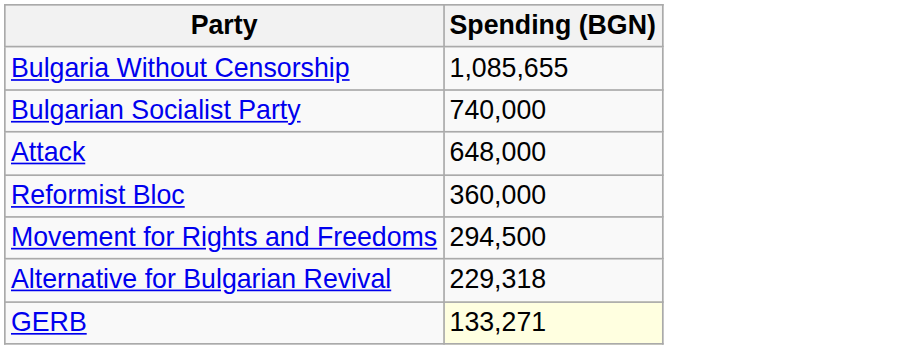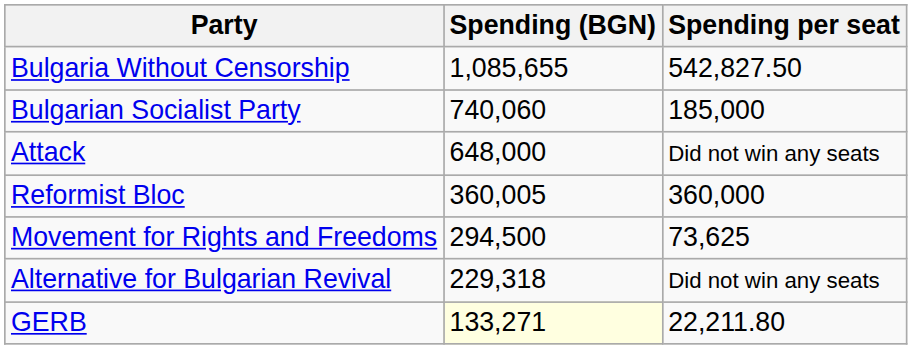 <table class="wikitable">
 <tr>
 <th>Party</th>
 <th>Spending (BGN)</th>
+<th>Spending per seat</th>
 </tr>
 <tr>
 <td><a href='#'>Bulgaria Without Censorship</a></td>
 <td>1,085,655</td>
+<td>542,827.50</td>
 </tr>
 <tr>
 <td><a href='#'>Bulgarian Socialist Party</a></td>
-<td>740,000</td>
+<td>740,060</td>
+<td>185,000</td>
 </tr>
 <tr>
 <td><a href='#'>Attack</a></td>
 <td>648,000</td>
+<td><small>Did not win any seats</small></td>
 </tr>
 <tr>
 <td><a href='#'>Reformist Bloc</a></td>
+<td>360,005</td>
 <td>360,000</td>
 </tr>
 <tr>
 <td><a href='#'>Movement for Rights and Freedoms</a></td>
 <td>294,500</td>
+<td>73,625</td>
 </tr>
 <tr>
 <td><a href='#'>Alternative for Bulgarian Revival</a></td>
 <td>229,318</td>
+<td><small>Did not win any seats</small></td>
 </tr>
 <tr>
 <td><a href='#'>GERB</a></td>
 <td style="background: lightyellow;">133,271</td>
+<td>22,211.80</td>
 </tr>
 </table>
